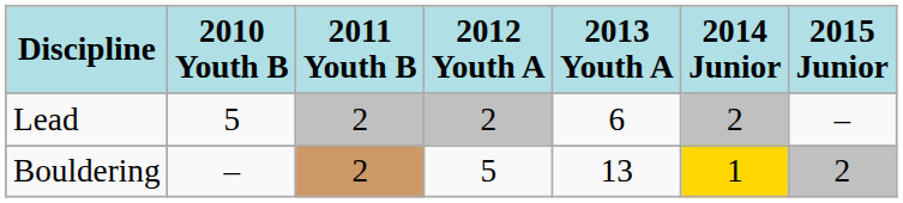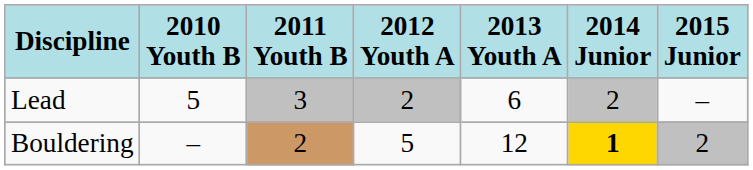 <table class="wikitable" style="text-align: center;">
 <tr>
 <th style="background: #b0e0e6;">Discipline</th>
 <th style="background: #b0e0e6;">2010<br>Youth B</th>
 <th style="background: #b0e0e6;">2011<br>Youth B</th>
 <th style="background: #b0e0e6;">2012<br>Youth A</th>
 <th style="background: #b0e0e6;">2013<br>Youth A</th>
 <th style="background: #b0e0e6;">2014<br>Junior</th>
 <th style="background: #b0e0e6;">2015<br>Junior</th>
 </tr>
 <tr>
 <td align="left">Lead</td>
 <td>5</td>
-<td style="background:silver">2</td>
+<td style="background:silver">3</td>
 <td style="background:silver">2</td>
 <td>6</td>
 <td style="background:silver">2</td>
 <td>–</td>
 </tr>
 <tr>
 <td align="left">Bouldering</td>
 <td>–</td>
 <td style="background:#cc9966">2</td>
 <td>5</td>
-<td>13</td>
-<td style="background:gold">1</td>
+<td>12</td>
+<td style="background:gold"><strong>1</strong></td>
 <td style="background:silver">2</td>
 </tr>
 </table>
